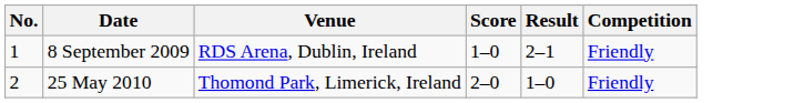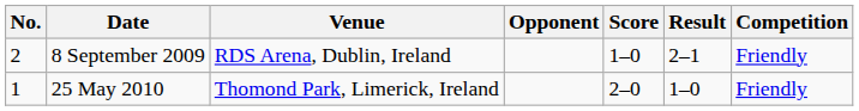 <table class="wikitable">
 <tr>
 <th>No.</th>
 <th>Date</th>
 <th>Venue</th>
+<th>Opponent</th>
 <th>Score</th>
 <th>Result</th>
 <th>Competition</th>
 </tr>
 <tr>
-<td>1</td>
+<td>2</td>
 <td>8 September 2009</td>
 <td><a href='#'>RDS Arena</a>, Dublin, Ireland</td>
+<td></td>
 <td>1–0</td>
 <td>2–1</td>
 <td><a href='#'>Friendly</a></td>
 </tr>
 <tr>
-<td>2</td>
+<td>1</td>
 <td>25 May 2010</td>
 <td><a href='#'>Thomond Park</a>, Limerick, Ireland</td>
+<td></td>
 <td>2–0</td>
 <td>1–0</td>
 <td><a href='#'>Friendly</a></td>
 </tr>
 </table>
